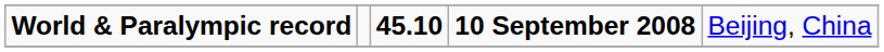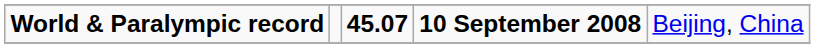 <table class="wikitable">
 <tr>
 </tr>
 <tr>
 <td><strong>World & Paralympic record</strong></td>
 <td></td>
-<td><strong>45.10</strong></td>
+<td><strong>45.07</strong></td>
 <td><strong>10 September 2008</strong></td>
 <td><a href='#'>Beijing</a>, <a href='#'>China</a></td>
 </tr>
 <tr>
 </tr>
 </table>
